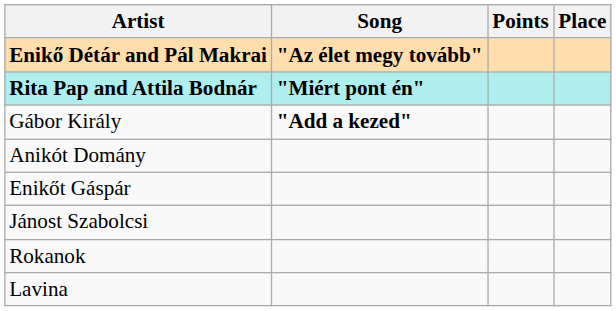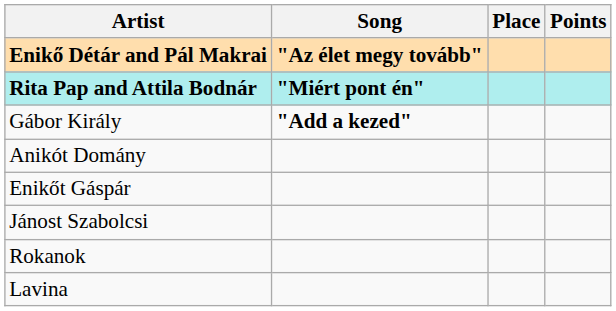 <table class="sortable wikitable" style="margin: 1em auto 1em auto; text-align:left">
 <tr>
 <th>Artist</th>
 <th>Song</th>
+<th>Place</th>
 <th>Points</th>
-<th>Place</th>
 </tr>
 <tr style="background:navajowhite;">
 <td><strong>Enikő Détár and Pál Makrai</strong></td>
 <td><strong>"Az élet megy tovább"</strong></td>
 <td></td>
 <td></td>
 </tr>
 <tr style="background:paleturquoise;">
 <td><strong>Rita Pap and Attila Bodnár</strong></td>
 <td><strong>"Miért pont én"</strong></td>
 <td></td>
 <td></td>
 </tr>
 <tr>
 <td>Gábor Király</td>
 <td><strong>"Add a kezed"</strong></td>
 <td></td>
 <td></td>
 </tr>
 <tr>
 <td>Anikót Domány</td>
 <td></td>
 <td></td>
 <td></td>
 </tr>
 <tr>
 <td>Enikőt Gáspár</td>
 <td></td>
 <td></td>
 <td></td>
 </tr>
 <tr>
 <td>Jánost Szabolcsi</td>
 <td></td>
 <td></td>
 <td></td>
 </tr>
 <tr>
 <td>Rokanok</td>
 <td></td>
 <td></td>
 <td></td>
 </tr>
 <tr>
 <td>Lavina</td>
 <td></td>
 <td></td>
 <td></td>
 </tr>
 </table>
